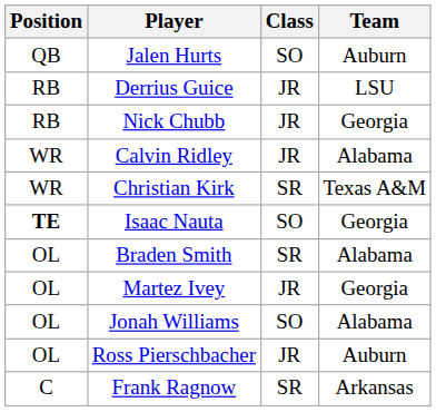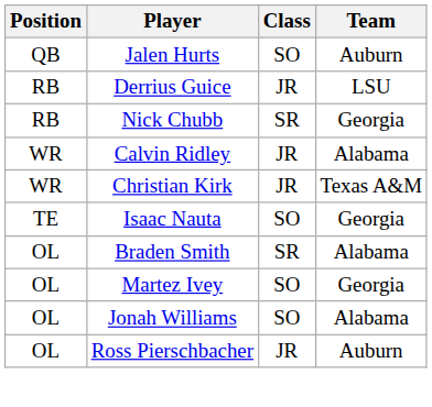 <table class="wikitable sortable">
 <tr>
 <th>Position</th>
 <th>Player</th>
 <th>Class</th>
 <th>Team</th>
 </tr>
 <tr style="text-align:center;">
 <td style="background:white">QB</td>
 <td style="background:white"><a href='#'>Jalen Hurts</a></td>
 <td style="background:white">SO</td>
 <td style="background:white">Auburn</td>
 </tr>
 <tr style="text-align:center;">
 <td style="background:white">RB</td>
 <td style="background:white"><a href='#'>Derrius Guice</a></td>
 <td style="background:white">JR</td>
 <td style="background:white">LSU</td>
 </tr>
 <tr style="text-align:center;">
 <td style="background:white">RB</td>
 <td style="background:white"><a href='#'>Nick Chubb</a></td>
-<td style="background:white">JR</td>
+<td style="background:white">SR</td>
 <td style="background:white">Georgia</td>
 </tr>
 <tr style="text-align:center;">
 <td style="background:white">WR</td>
 <td style="background:white"><a href='#'>Calvin Ridley</a></td>
 <td style="background:white">JR</td>
 <td style="background:white">Alabama</td>
 </tr>
 <tr style="text-align:center;">
 <td style="background:white">WR</td>
 <td style="background:white"><a href='#'>Christian Kirk</a></td>
-<td style="background:white">SR</td>
+<td style="background:white">JR</td>
 <td style="background:white">Texas A&M</td>
 </tr>
 <tr style="text-align:center;">
-<td style="background:white"><strong>TE</strong></td>
+<td style="background:white">TE</td>
 <td style="background:white"><a href='#'>Isaac Nauta</a></td>
 <td style="background:white">SO</td>
 <td style="background:white">Georgia</td>
 </tr>
 <tr style="text-align:center;">
 <td style="background:white">OL</td>
 <td style="background:white"><a href='#'>Braden Smith</a></td>
 <td style="background:white">SR</td>
 <td style="background:white">Alabama</td>
 </tr>
 <tr style="text-align:center;">
 <td style="background:white">OL</td>
 <td style="background:white"><a href='#'>Martez Ivey</a></td>
-<td style="background:white">JR</td>
+<td style="background:white">SO</td>
 <td style="background:white">Georgia</td>
 </tr>
 <tr style="text-align:center;">
 <td style="background:white">OL</td>
 <td style="background:white"><a href='#'>Jonah Williams</a></td>
 <td style="background:white">SO</td>
 <td style="background:white">Alabama</td>
 </tr>
 <tr style="text-align:center;">
 <td style="background:white">OL</td>
 <td style="background:white"><a href='#'>Ross Pierschbacher</a></td>
 <td style="background:white">JR</td>
 <td style="background:white">Auburn</td>
 </tr>
-<tr style="text-align:center;">
-<td style="background:white">C</td>
-<td style="background:white"><a href='#'>Frank Ragnow</a></td>
-<td style="background:white">SR</td>
-<td style="background:white">Arkansas</td>
-</tr>
 </table>
